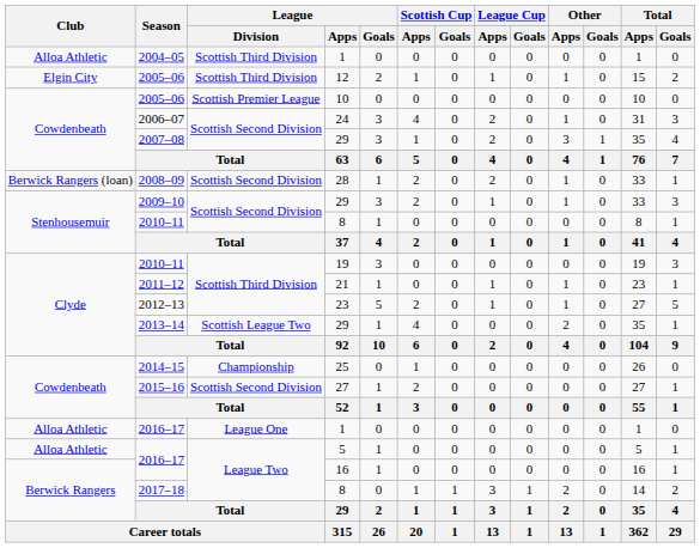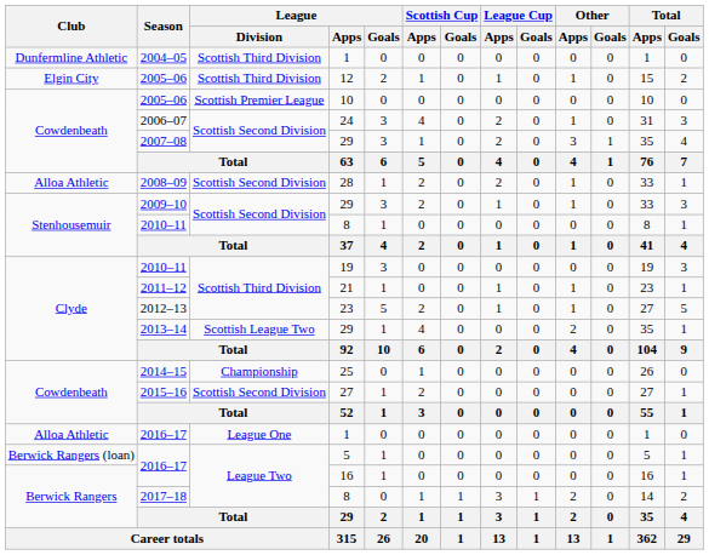 <table class="wikitable" style="text-align: center">
 <tr>
 <th rowspan="2">Club</th>
 <th rowspan="2">Season</th>
 <th colspan="3">League</th>
 <th colspan="2"><a href='#'>Scottish Cup</a></th>
 <th colspan="2"><a href='#'>League Cup</a></th>
 <th colspan="2">Other</th>
 <th colspan="2">Total</th>
 </tr>
 <tr>
 <th>Division</th>
 <th>Apps</th>
 <th>Goals</th>
 <th>Apps</th>
 <th>Goals</th>
 <th>Apps</th>
 <th>Goals</th>
 <th>Apps</th>
 <th>Goals</th>
 <th>Apps</th>
 <th>Goals</th>
 </tr>
 <tr>
-<td><a href='#'>Alloa Athletic</a></td>
+<td><a href='#'>Dunfermline Athletic</a></td>
 <td><a href='#'>2004–05</a></td>
 <td><a href='#'>Scottish Third Division</a></td>
 <td>1</td>
 <td>0</td>
 <td>0</td>
 <td>0</td>
 <td>0</td>
 <td>0</td>
 <td>0</td>
 <td>0</td>
 <td>1</td>
 <td>0</td>
 </tr>
 <tr>
 <td><a href='#'>Elgin City</a></td>
 <td><a href='#'>2005–06</a></td>
 <td><a href='#'>Scottish Third Division</a></td>
 <td>12</td>
 <td>2</td>
 <td>1</td>
 <td>0</td>
 <td>1</td>
 <td>0</td>
 <td>1</td>
 <td>0</td>
 <td>15</td>
 <td>2</td>
 </tr>
 <tr>
 <td rowspan="4"><a href='#'>Cowdenbeath</a></td>
 <td><a href='#'>2005–06</a></td>
 <td><a href='#'>Scottish Premier League</a></td>
 <td>10</td>
 <td>0</td>
 <td>0</td>
 <td>0</td>
 <td>0</td>
 <td>0</td>
 <td>0</td>
 <td>0</td>
 <td>10</td>
 <td>0</td>
 </tr>
 <tr>
 <td>2006–07</td>
 <td rowspan="2"><a href='#'>Scottish Second Division</a></td>
 <td>24</td>
 <td>3</td>
 <td>4</td>
 <td>0</td>
 <td>2</td>
 <td>0</td>
 <td>1</td>
 <td>0</td>
 <td>31</td>
 <td>3</td>
 </tr>
 <tr>
 <td><a href='#'>2007–08</a></td>
 <td>29</td>
 <td>3</td>
 <td>1</td>
 <td>0</td>
 <td>2</td>
 <td>0</td>
 <td>3</td>
 <td>1</td>
 <td>35</td>
 <td>4</td>
 </tr>
 <tr>
 <th colspan="2">Total</th>
 <th>63</th>
 <th>6</th>
 <th>5</th>
 <th>0</th>
 <th>4</th>
 <th>0</th>
 <th>4</th>
 <th>1</th>
 <th>76</th>
 <th>7</th>
 </tr>
 <tr>
-<td><a href='#'>Berwick Rangers</a> (loan)</td>
+<td><a href='#'>Alloa Athletic</a></td>
 <td><a href='#'>2008–09</a></td>
 <td><a href='#'>Scottish Second Division</a></td>
 <td>28</td>
 <td>1</td>
 <td>2</td>
 <td>0</td>
 <td>2</td>
 <td>0</td>
 <td>1</td>
 <td>0</td>
 <td>33</td>
 <td>1</td>
 </tr>
 <tr>
 <td rowspan="3"><a href='#'>Stenhousemuir</a></td>
 <td><a href='#'>2009–10</a></td>
 <td rowspan="2"><a href='#'>Scottish Second Division</a></td>
 <td>29</td>
 <td>3</td>
 <td>2</td>
 <td>0</td>
 <td>1</td>
 <td>0</td>
 <td>1</td>
 <td>0</td>
 <td>33</td>
 <td>3</td>
 </tr>
 <tr>
 <td><a href='#'>2010–11</a></td>
 <td>8</td>
 <td>1</td>
 <td>0</td>
 <td>0</td>
 <td>0</td>
 <td>0</td>
 <td>0</td>
 <td>0</td>
 <td>8</td>
 <td>1</td>
 </tr>
 <tr>
 <th colspan="2">Total</th>
 <th>37</th>
 <th>4</th>
 <th>2</th>
 <th>0</th>
 <th>1</th>
 <th>0</th>
 <th>1</th>
 <th>0</th>
 <th>41</th>
 <th>4</th>
 </tr>
 <tr>
 <td rowspan="5"><a href='#'>Clyde</a></td>
 <td><a href='#'>2010–11</a></td>
 <td rowspan="3"><a href='#'>Scottish Third Division</a></td>
 <td>19</td>
 <td>3</td>
 <td>0</td>
 <td>0</td>
 <td>0</td>
 <td>0</td>
 <td>0</td>
 <td>0</td>
 <td>19</td>
 <td>3</td>
 </tr>
 <tr>
 <td><a href='#'>2011–12</a></td>
 <td>21</td>
 <td>1</td>
 <td>0</td>
 <td>0</td>
 <td>1</td>
 <td>0</td>
 <td>1</td>
 <td>0</td>
 <td>23</td>
 <td>1</td>
 </tr>
 <tr>
 <td>2012–13</td>
 <td>23</td>
 <td>5</td>
 <td>2</td>
 <td>0</td>
 <td>1</td>
 <td>0</td>
 <td>1</td>
 <td>0</td>
 <td>27</td>
 <td>5</td>
 </tr>
 <tr>
 <td><a href='#'>2013–14</a></td>
 <td><a href='#'>Scottish League Two</a></td>
 <td>29</td>
 <td>1</td>
 <td>4</td>
 <td>0</td>
 <td>0</td>
 <td>0</td>
 <td>2</td>
 <td>0</td>
 <td>35</td>
 <td>1</td>
 </tr>
 <tr>
 <th colspan="2">Total</th>
 <th>92</th>
 <th>10</th>
 <th>6</th>
 <th>0</th>
 <th>2</th>
 <th>0</th>
 <th>4</th>
 <th>0</th>
 <th>104</th>
 <th>9</th>
 </tr>
 <tr>
 <td rowspan="3"><a href='#'>Cowdenbeath</a></td>
 <td><a href='#'>2014–15</a></td>
 <td><a href='#'>Championship</a></td>
 <td>25</td>
 <td>0</td>
 <td>1</td>
 <td>0</td>
 <td>0</td>
 <td>0</td>
 <td>0</td>
 <td>0</td>
 <td>26</td>
 <td>0</td>
 </tr>
 <tr>
 <td><a href='#'>2015–16</a></td>
 <td><a href='#'>Scottish Second Division</a></td>
 <td>27</td>
 <td>1</td>
 <td>2</td>
 <td>0</td>
 <td>0</td>
 <td>0</td>
 <td>0</td>
 <td>0</td>
 <td>27</td>
 <td>1</td>
 </tr>
 <tr>
 <th colspan="2">Total</th>
 <th>52</th>
 <th>1</th>
 <th>3</th>
 <th>0</th>
 <th>0</th>
 <th>0</th>
 <th>0</th>
 <th>0</th>
 <th>55</th>
 <th>1</th>
 </tr>
 <tr>
 <td><a href='#'>Alloa Athletic</a></td>
 <td><a href='#'>2016–17</a></td>
 <td><a href='#'>League One</a></td>
 <td>1</td>
 <td>0</td>
 <td>0</td>
 <td>0</td>
 <td>0</td>
 <td>0</td>
 <td>0</td>
 <td>0</td>
 <td>1</td>
 <td>0</td>
 </tr>
 <tr>
-<td><a href='#'>Alloa Athletic</a></td>
+<td><a href='#'>Berwick Rangers</a> (loan)</td>
 <td rowspan="2"><a href='#'>2016–17</a></td>
 <td rowspan="3"><a href='#'>League Two</a></td>
 <td>5</td>
 <td>1</td>
 <td>0</td>
 <td>0</td>
 <td>0</td>
 <td>0</td>
 <td>0</td>
 <td>0</td>
 <td>5</td>
 <td>1</td>
 </tr>
 <tr>
 <td rowspan="3"><a href='#'>Berwick Rangers</a></td>
 <td>16</td>
 <td>1</td>
 <td>0</td>
 <td>0</td>
 <td>0</td>
 <td>0</td>
 <td>0</td>
 <td>0</td>
 <td>16</td>
 <td>1</td>
 </tr>
 <tr>
 <td><a href='#'>2017–18</a></td>
 <td>8</td>
 <td>0</td>
 <td>1</td>
 <td>1</td>
 <td>3</td>
 <td>1</td>
 <td>2</td>
 <td>0</td>
 <td>14</td>
 <td>2</td>
 </tr>
 <tr>
 <th colspan="2">Total</th>
 <th>29</th>
 <th>2</th>
 <th>1</th>
 <th>1</th>
 <th>3</th>
 <th>1</th>
 <th>2</th>
 <th>0</th>
 <th>35</th>
 <th>4</th>
 </tr>
 <tr>
 <th colspan="3">Career totals</th>
 <th>315</th>
 <th>26</th>
 <th>20</th>
 <th>1</th>
 <th>13</th>
 <th>1</th>
 <th>13</th>
 <th>1</th>
 <th>362</th>
 <th>29</th>
 </tr>
 </table>
